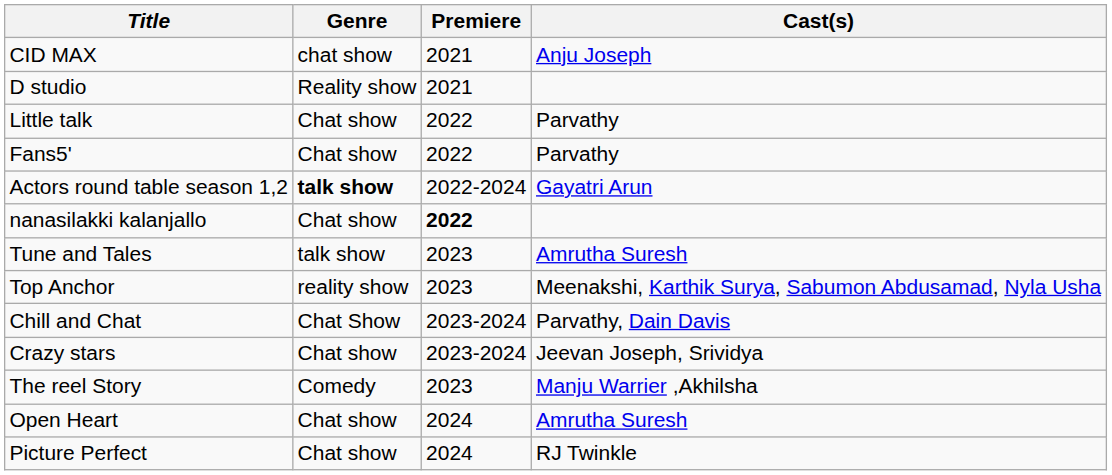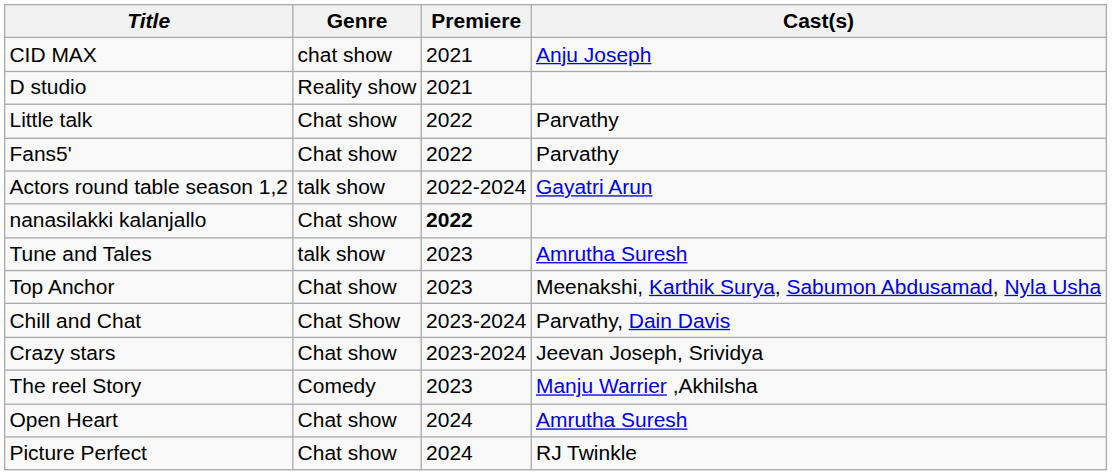 <table class="wikitable">
 <tr>
 <th><em>Title</em></th>
 <th>Genre</th>
 <th>Premiere</th>
 <th>Cast(s)</th>
 </tr>
 <tr>
 <td>CID MAX</td>
 <td>chat show</td>
 <td>2021</td>
 <td><a href='#'>Anju Joseph</a></td>
 </tr>
 <tr>
 <td>D studio</td>
 <td>Reality show</td>
 <td>2021</td>
 <td></td>
 </tr>
 <tr>
 <td>Little talk</td>
 <td>Chat show</td>
 <td>2022</td>
 <td>Parvathy</td>
 </tr>
 <tr>
 <td>Fans5'</td>
 <td>Chat show</td>
 <td>2022</td>
 <td>Parvathy</td>
 </tr>
 <tr>
 <td>Actors round table season 1,2</td>
-<td><strong>talk show</strong></td>
+<td>talk show</td>
 <td>2022-2024</td>
 <td><a href='#'>Gayatri Arun</a></td>
 </tr>
 <tr>
 <td>nanasilakki kalanjallo</td>
 <td>Chat show</td>
 <td><strong>2022</strong></td>
 <td></td>
 </tr>
 <tr>
 <td>Tune and Tales</td>
 <td>talk show</td>
 <td>2023</td>
 <td><a href='#'>Amrutha Suresh</a></td>
 </tr>
 <tr>
 <td>Top Anchor</td>
-<td>reality show</td>
+<td>Chat show</td>
 <td>2023</td>
 <td>Meenakshi, <a href='#'>Karthik Surya</a>, <a href='#'>Sabumon Abdusamad</a>, <a href='#'>Nyla Usha</a></td>
 </tr>
 <tr>
 <td>Chill and Chat</td>
 <td>Chat Show</td>
 <td>2023-2024</td>
 <td>Parvathy, <a href='#'>Dain Davis</a></td>
 </tr>
 <tr>
 <td>Crazy stars</td>
 <td>Chat show</td>
 <td>2023-2024</td>
 <td>Jeevan Joseph, Srividya</td>
 </tr>
 <tr>
 <td>The reel Story</td>
 <td>Comedy</td>
 <td>2023</td>
 <td><a href='#'>Manju Warrier</a> ,Akhilsha</td>
 </tr>
 <tr>
 <td>Open Heart</td>
 <td>Chat show</td>
 <td>2024</td>
 <td><a href='#'>Amrutha Suresh</a></td>
 </tr>
 <tr>
 <td>Picture Perfect</td>
 <td>Chat show</td>
 <td>2024</td>
 <td>RJ Twinkle</td>
 </tr>
 </table>
